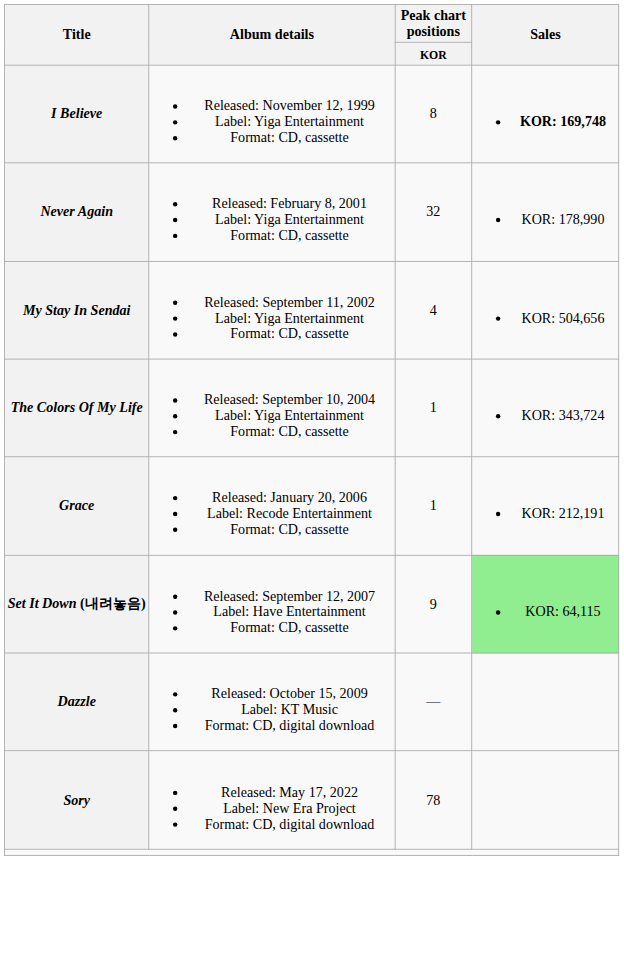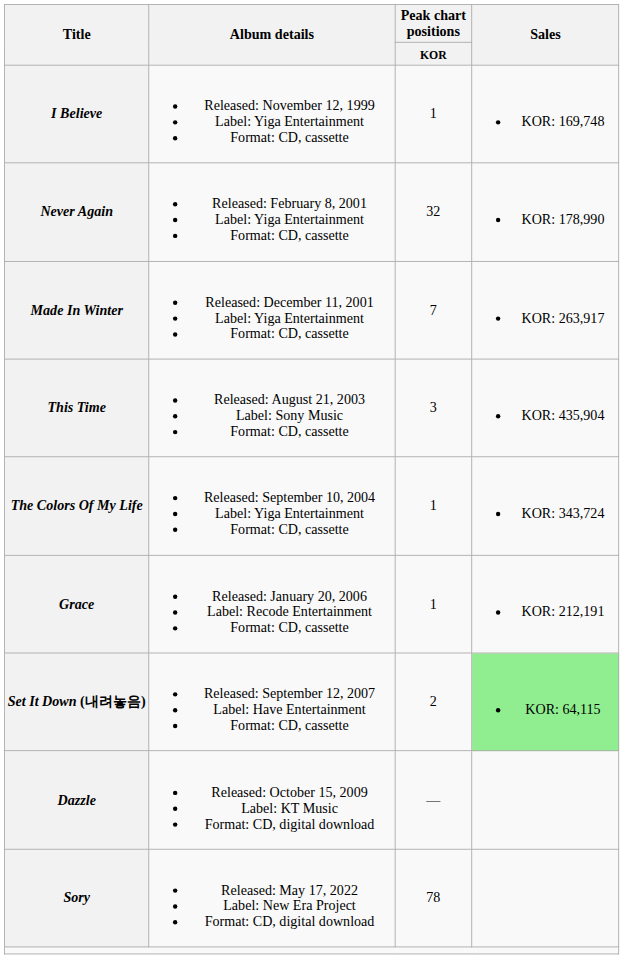 <table class="wikitable plainrowheaders" style="text-align:center;">
 <tr>
 <th scope="col" rowspan="2">Title</th>
 <th scope="col" rowspan="2" style="width:17em;">Album details</th>
 <th scope="col" colspan="1" style="width:5em;">Peak chart positions</th>
 <th scope="col" rowspan="2" style="width:10em;">Sales</th>
 </tr>
 <tr>
 <th><small>KOR</small><br></th>
 </tr>
 <tr>
 <th scope="row"><em>I Believe</em></th>
 <td><br><ul><li>Released: November 12, 1999</li><li>Label: Yiga Entertainment</li><li>Format: CD, cassette</li></ul></td>
-<td>8</td>
-<td><strong><br><ul><li>KOR: 169,748</li></ul></strong></td>
+<td>1</td>
+<td><br><ul><li>KOR: 169,748</li></ul></td>
 </tr>
 <tr>
 <th scope="row"><em>Never Again</em></th>
 <td><br><ul><li>Released: February 8, 2001</li><li>Label: Yiga Entertainment</li><li>Format: CD, cassette</li></ul></td>
 <td>32</td>
 <td><br><ul><li>KOR: 178,990</li></ul></td>
 </tr>
 <tr>
-<th scope="row"><em>My Stay In Sendai</em></th>
-<td><br><ul><li>Released: September 11, 2002</li><li>Label: Yiga Entertainment</li><li>Format: CD, cassette</li></ul></td>
-<td>4</td>
-<td><br><ul><li>KOR: 504,656</li></ul></td>
+<th scope="row"><em>Made In Winter</em></th>
+<td><br><ul><li>Released: December 11, 2001</li><li>Label: Yiga Entertainment</li><li>Format: CD, cassette</li></ul></td>
+<td>7</td>
+<td><br><ul><li>KOR: 263,917</li></ul></td>
+</tr>
+<tr>
+<th scope="row"><em>This Time</em></th>
+<td><br><ul><li>Released: August 21, 2003</li><li>Label: Sony Music</li><li>Format: CD, cassette</li></ul></td>
+<td>3</td>
+<td><br><ul><li>KOR: 435,904</li></ul></td>
 </tr>
 <tr>
 <th scope="row"><em>The Colors Of My Life</em></th>
 <td><br><ul><li>Released: September 10, 2004</li><li>Label: Yiga Entertainment</li><li>Format: CD, cassette</li></ul></td>
 <td>1</td>
 <td><br><ul><li>KOR: 343,724</li></ul></td>
 </tr>
 <tr>
 <th scope="row"><em>Grace</em></th>
 <td><br><ul><li>Released: January 20, 2006</li><li>Label: Recode Entertainment</li><li>Format: CD, cassette</li></ul></td>
 <td>1</td>
 <td><br><ul><li>KOR: 212,191</li></ul></td>
 </tr>
 <tr>
 <th scope="row"><em>Set It Down</em> (내려놓음)</th>
 <td><br><ul><li>Released: September 12, 2007</li><li>Label: Have Entertainment</li><li>Format: CD, cassette</li></ul></td>
-<td>9</td>
+<td>2</td>
 <td style="background: lightgreen;"><br><ul><li>KOR: 64,115</li></ul></td>
 </tr>
 <tr>
 <th scope="row"><em>Dazzle</em></th>
 <td><br><ul><li>Released: October 15, 2009</li><li>Label: KT Music</li><li>Format: CD, digital download</li></ul></td>
 <td>—</td>
 <td></td>
 </tr>
 <tr>
 <th scope="row"><em>Sory</em></th>
 <td><br><ul><li>Released: May 17, 2022</li><li>Label: New Era Project</li><li>Format: CD, digital download</li></ul></td>
 <td>78</td>
 <td></td>
 </tr>
 <tr>
 <td colspan="4"></td>
 </tr>
 </table>
